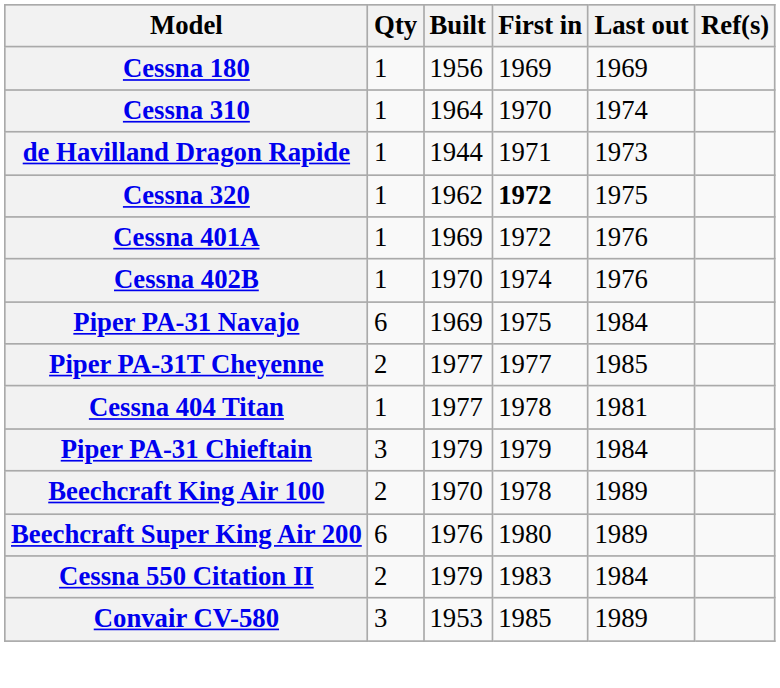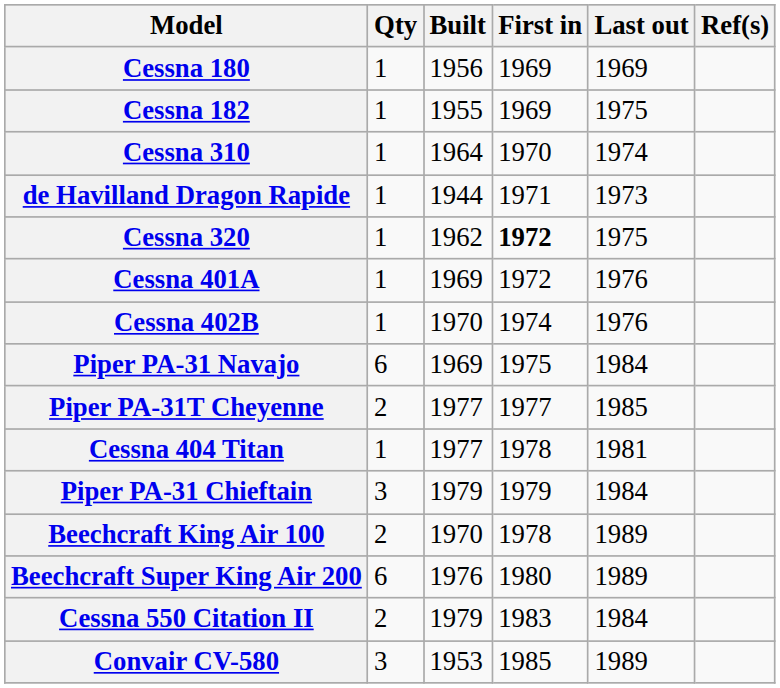 <table class="wikitable plainrowheaders sortable">
 <tr>
 <th scope=col>Model</th>
 <th scope=col>Qty</th>
 <th scope=col>Built</th>
 <th scope=col>First in</th>
 <th scope=col>Last out</th>
 <th scope=col class=unsortable>Ref(s)</th>
 </tr>
 <tr>
 <th scope=row><a href='#'>Cessna 180</a></th>
 <td>1</td>
 <td>1956</td>
 <td>1969</td>
 <td>1969</td>
+<td align=center></td>
+</tr>
+<tr>
+<th scope=row><a href='#'>Cessna 182</a></th>
+<td>1</td>
+<td>1955</td>
+<td>1969</td>
+<td>1975</td>
 <td align=center></td>
 </tr>
 <tr>
 <th scope=row><a href='#'>Cessna 310</a></th>
 <td>1</td>
 <td>1964</td>
 <td>1970</td>
 <td>1974</td>
 <td align=center></td>
 </tr>
 <tr>
 <th scope=row><a href='#'>de Havilland Dragon Rapide</a></th>
 <td>1</td>
 <td>1944</td>
 <td>1971</td>
 <td>1973</td>
 <td align=center></td>
 </tr>
 <tr>
 <th scope=row><a href='#'>Cessna 320</a></th>
 <td>1</td>
 <td>1962</td>
 <td><strong>1972</strong></td>
 <td>1975</td>
 <td align=center></td>
 </tr>
 <tr>
 <th scope=row><a href='#'>Cessna 401A</a></th>
 <td>1</td>
 <td>1969</td>
 <td>1972</td>
 <td>1976</td>
 <td align=center></td>
 </tr>
 <tr>
 <th scope=row><a href='#'>Cessna 402B</a></th>
 <td>1</td>
 <td>1970</td>
 <td>1974</td>
 <td>1976</td>
 <td align=center></td>
 </tr>
 <tr>
 <th scope=row><a href='#'>Piper PA-31 Navajo</a></th>
 <td>6</td>
 <td>1969</td>
 <td>1975</td>
 <td>1984</td>
 <td align=center></td>
 </tr>
 <tr>
 <th scope=row><a href='#'>Piper PA-31T Cheyenne</a></th>
 <td>2</td>
 <td>1977</td>
 <td>1977</td>
 <td>1985</td>
 <td align=center></td>
 </tr>
 <tr>
 <th scope=row><a href='#'>Cessna 404 Titan</a></th>
 <td>1</td>
 <td>1977</td>
 <td>1978</td>
 <td>1981</td>
 <td align=center></td>
 </tr>
 <tr>
 <th scope=row><a href='#'>Piper PA-31 Chieftain</a></th>
 <td>3</td>
 <td>1979</td>
 <td>1979</td>
 <td>1984</td>
 <td align=center></td>
 </tr>
 <tr>
 <th scope=row><a href='#'>Beechcraft King Air 100</a></th>
 <td>2</td>
 <td>1970</td>
 <td>1978</td>
 <td>1989</td>
 <td align=center></td>
 </tr>
 <tr>
 <th scope=row><a href='#'>Beechcraft Super King Air 200</a></th>
 <td>6</td>
 <td>1976</td>
 <td>1980</td>
 <td>1989</td>
 <td align=center></td>
 </tr>
 <tr>
 <th scope=row><a href='#'>Cessna 550 Citation II</a></th>
 <td>2</td>
 <td>1979</td>
 <td>1983</td>
 <td>1984</td>
 <td align=center></td>
 </tr>
 <tr>
 <th scope=row><a href='#'>Convair CV-580</a></th>
 <td>3</td>
 <td>1953</td>
 <td>1985</td>
 <td>1989</td>
 <td align=center></td>
 </tr>
 </table>
